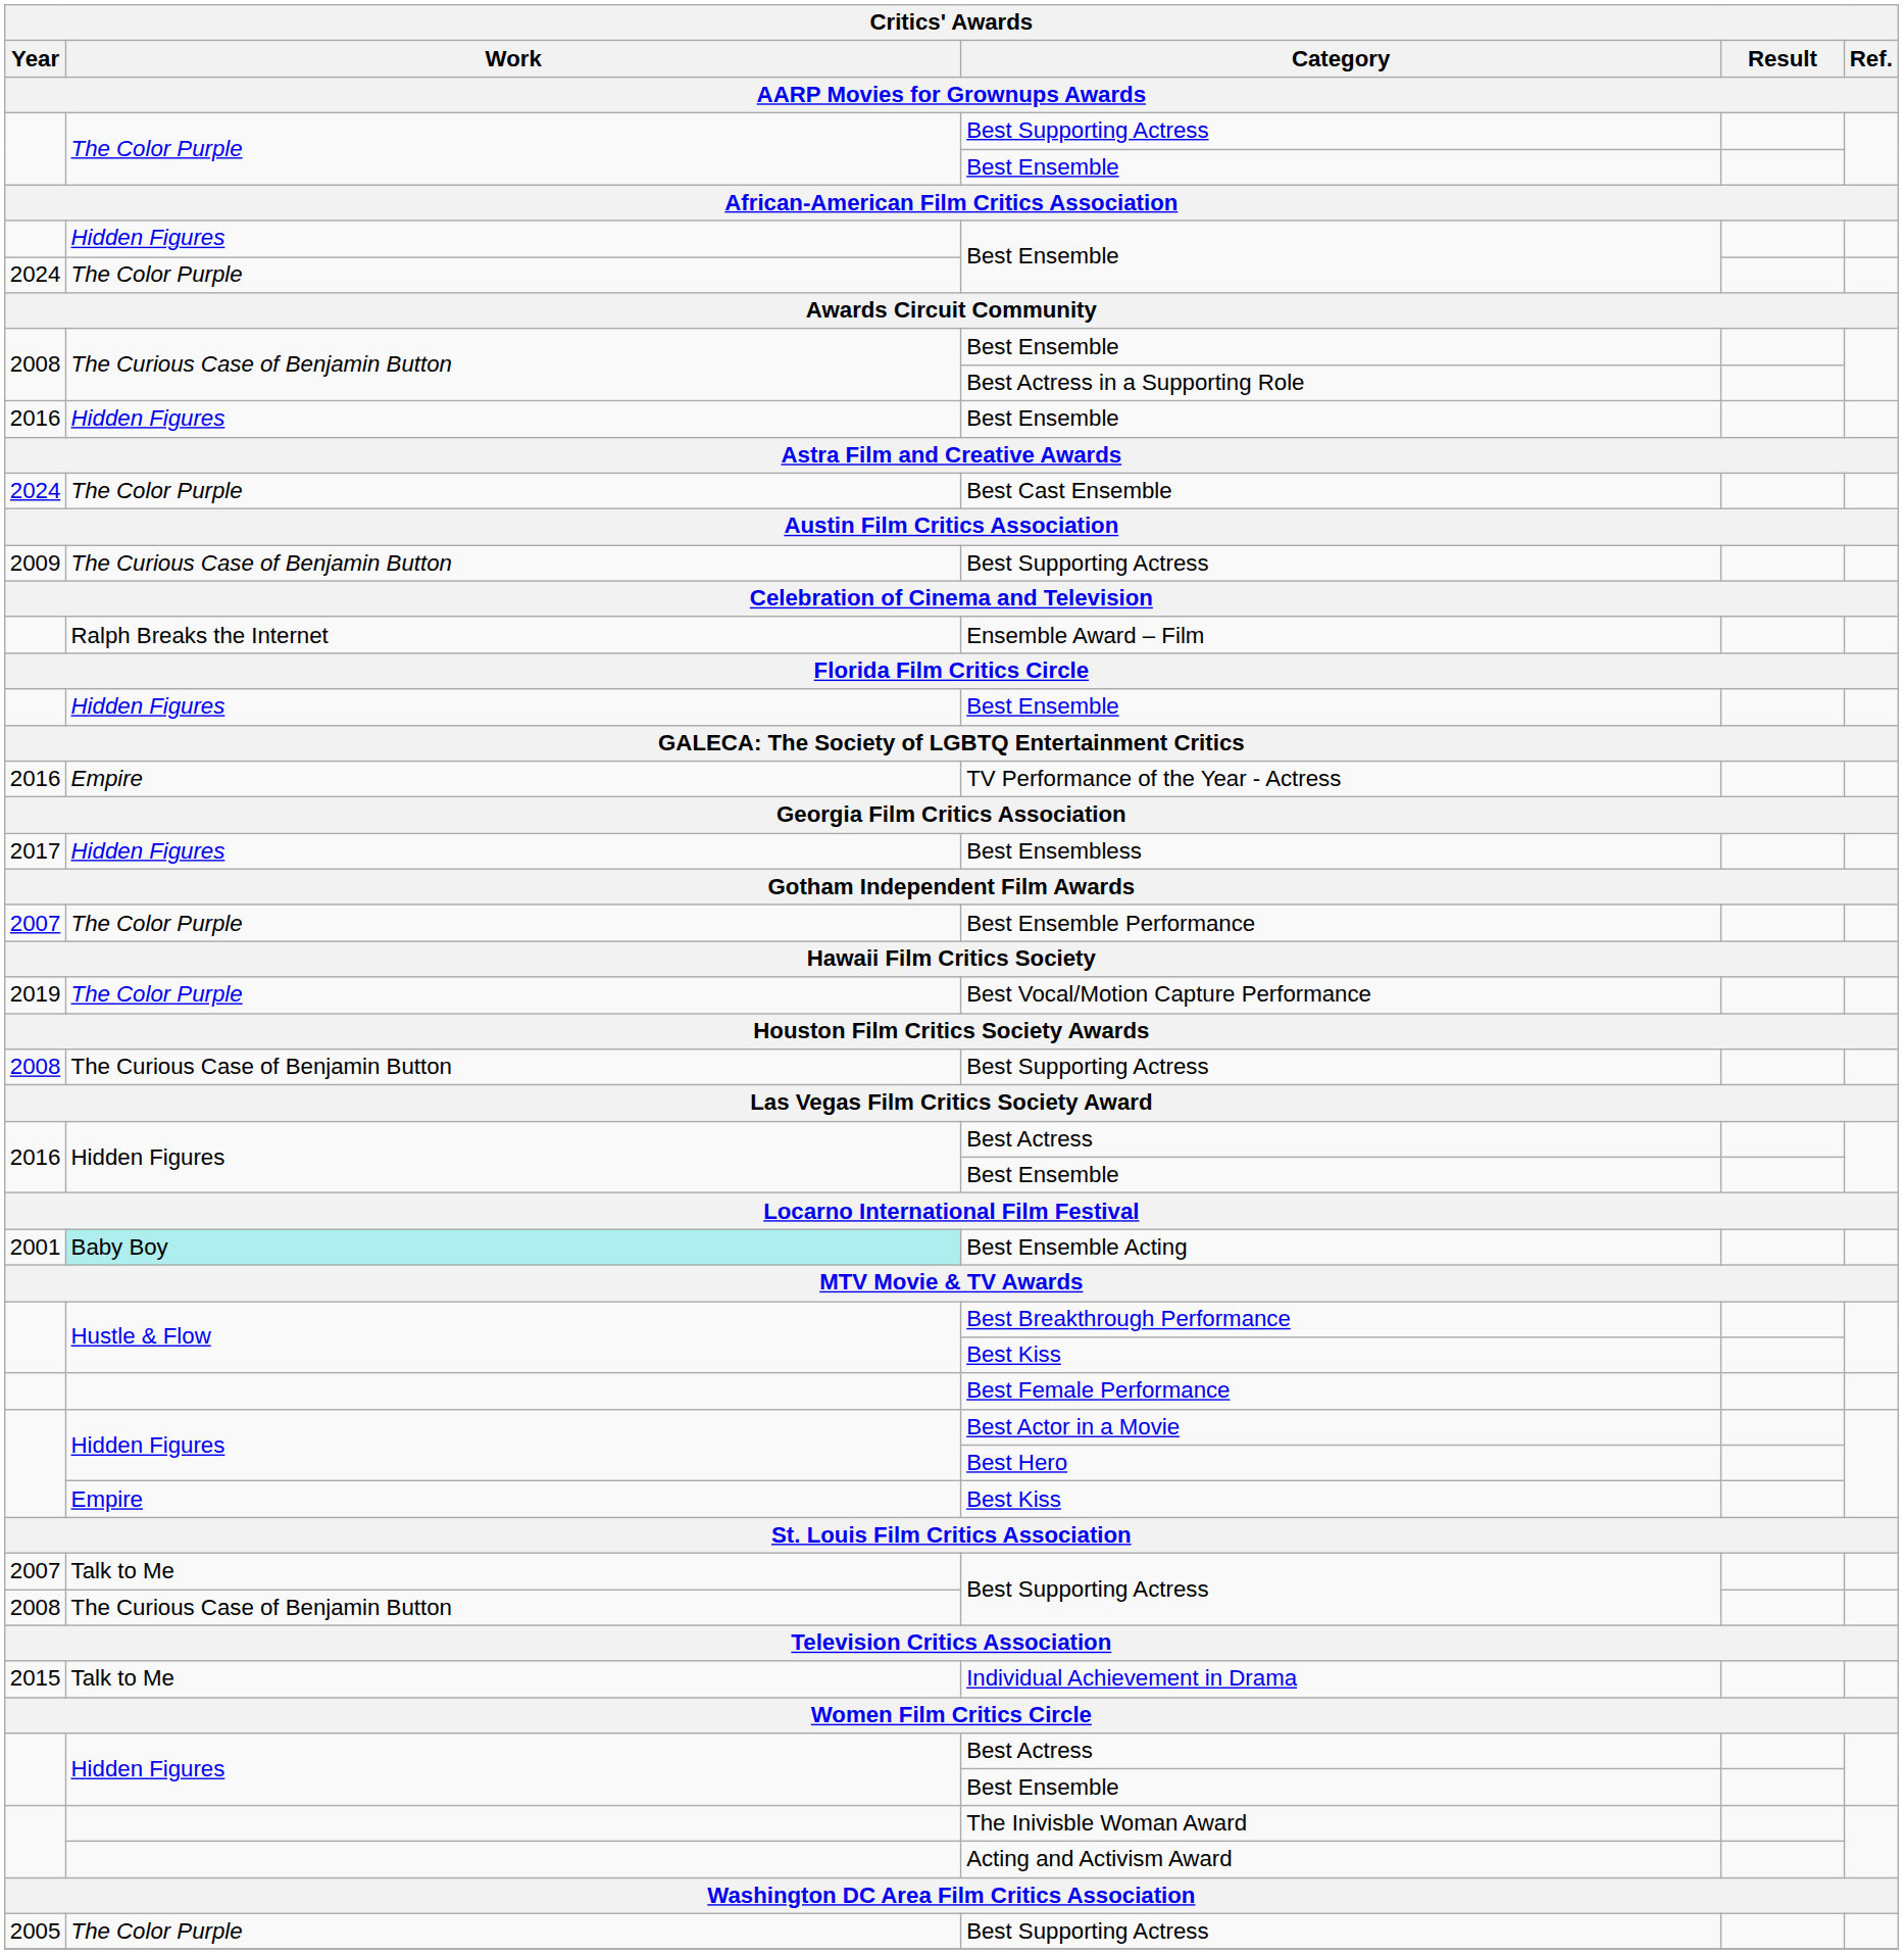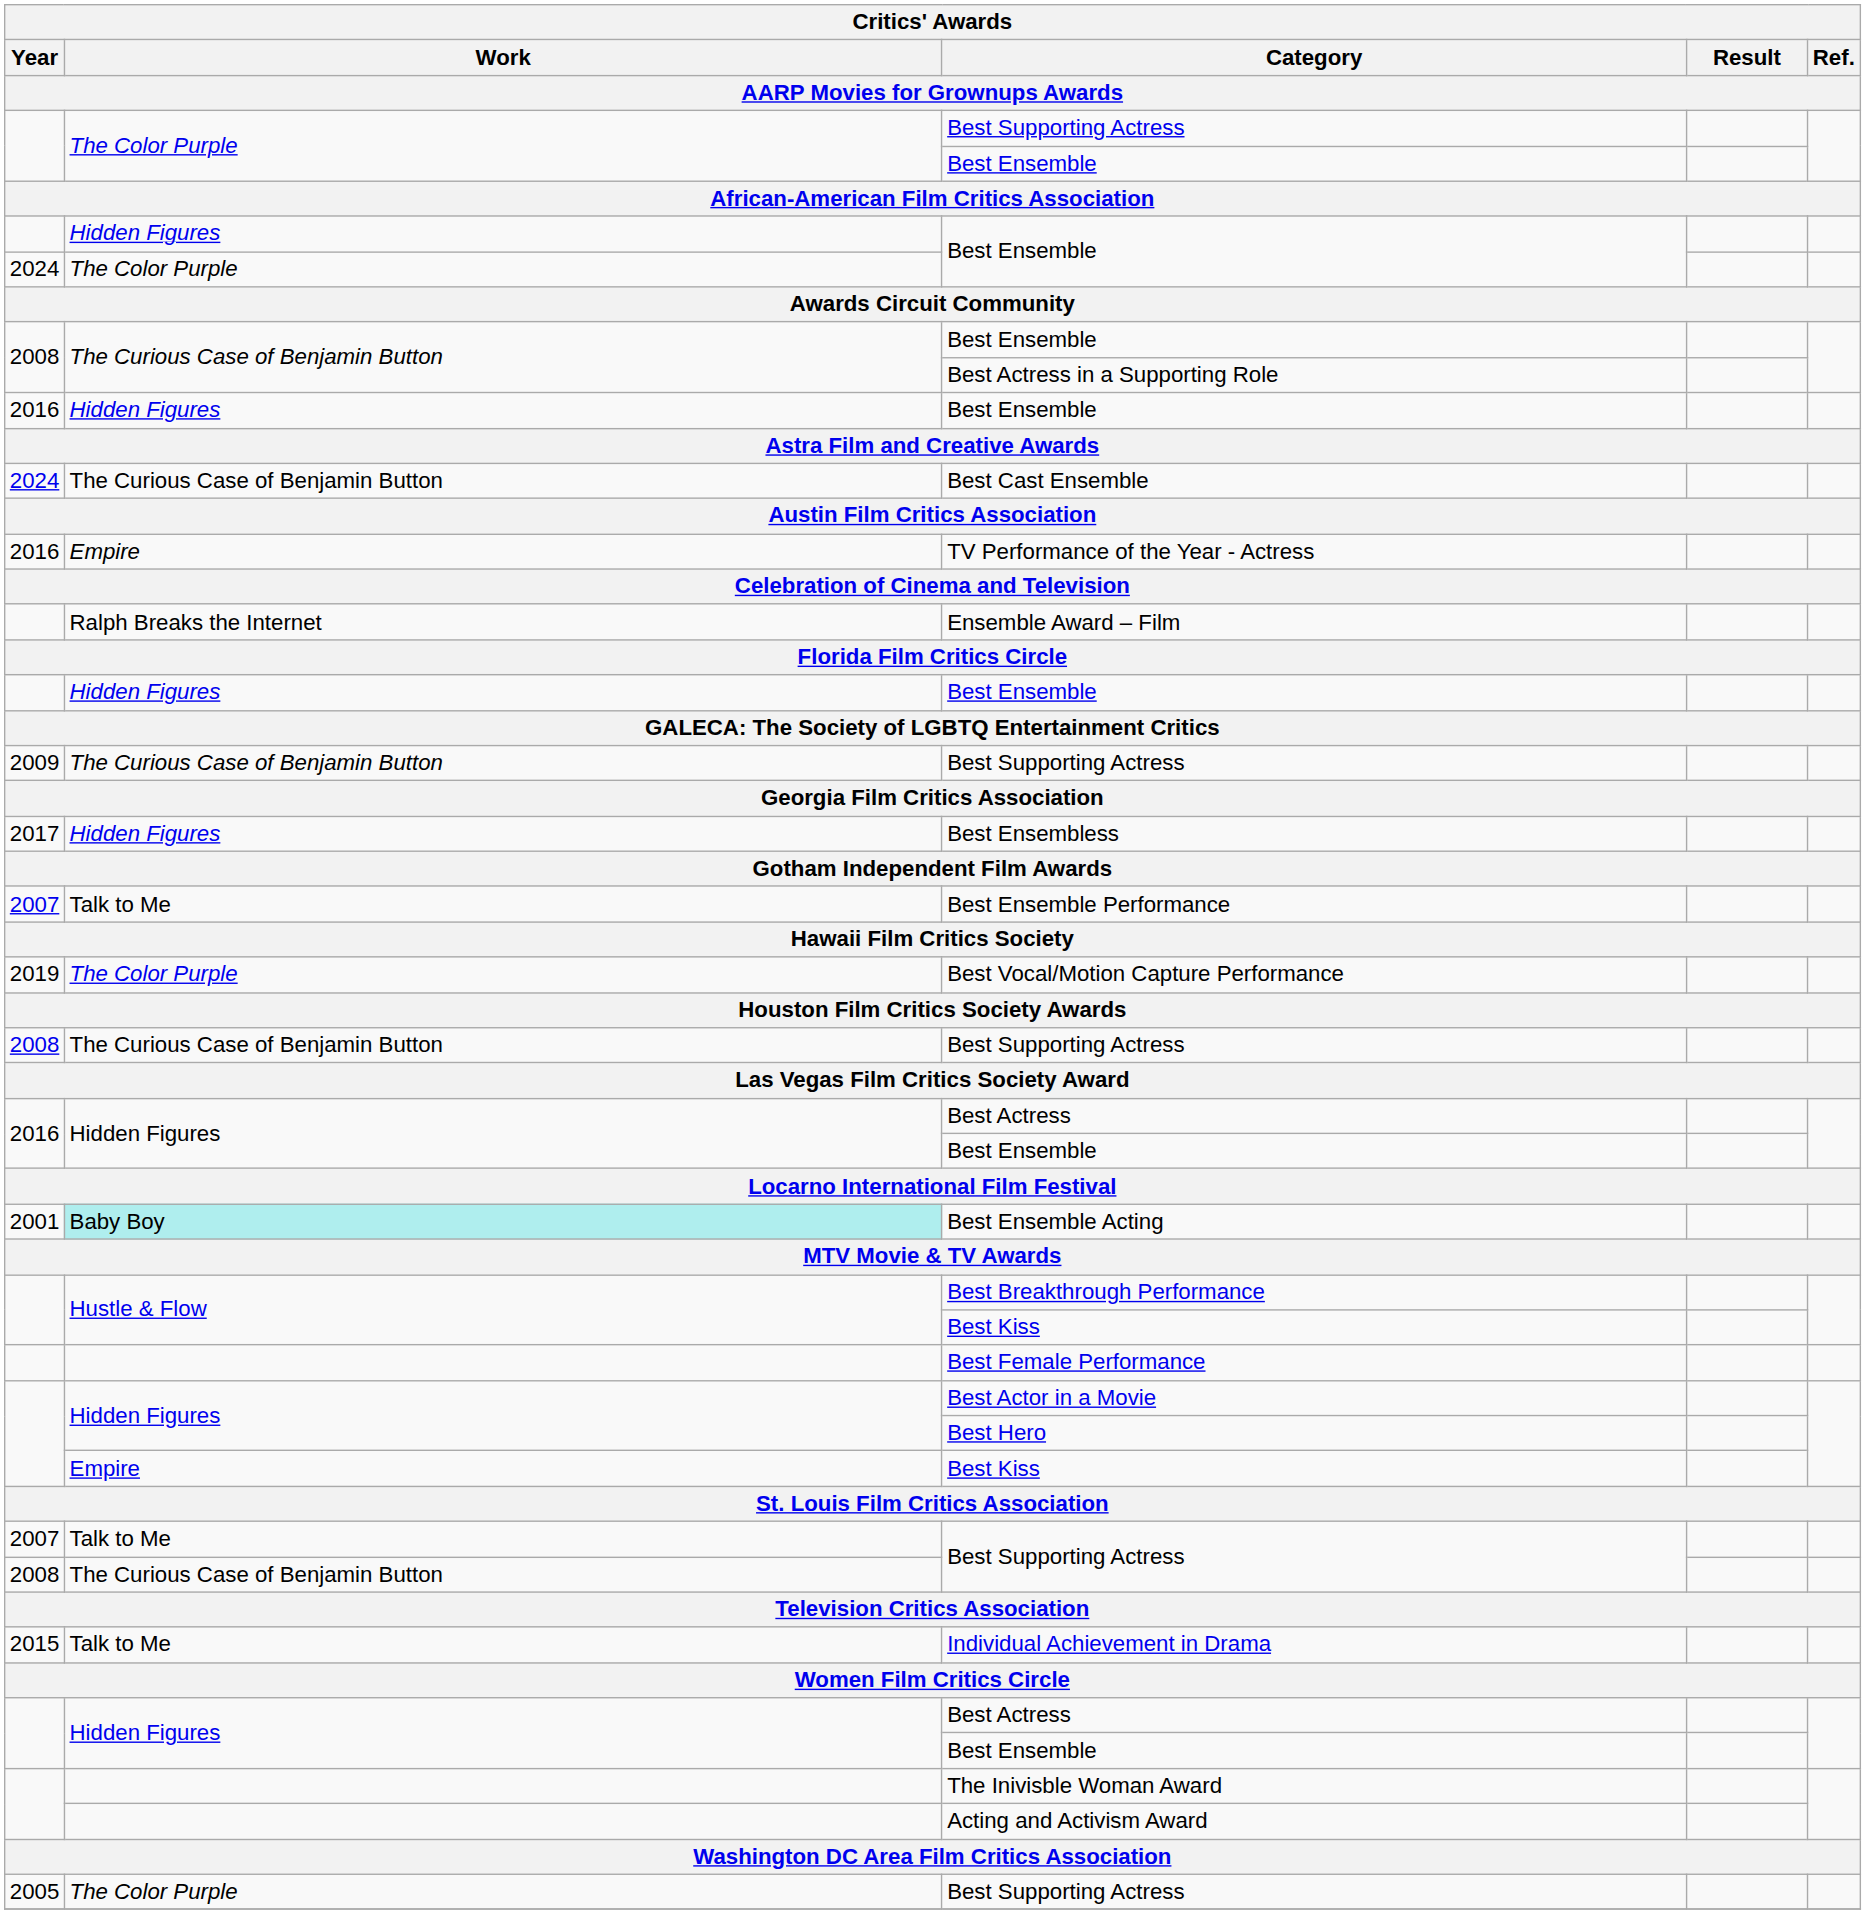 <table class=wikitable>
 <tr>
 <th colspan="5" align="center">Critics' Awards</th>
 </tr>
 <tr>
 <th scope="col" style="width:1em;">Year</th>
 <th scope="col" style="width:39em;">Work</th>
 <th scope="col" style="width:33em;">Category</th>
 <th scope="col" style="width:5em;">Result</th>
 <th scope="col" style="width:1em;">Ref.</th>
 </tr>
 <tr>
 <th colspan="5" align="center"><a href='#'>AARP Movies for Grownups Awards</a></th>
 </tr>
 <tr>
 <td rowspan="2"></td>
 <td rowspan="2"><em><a href='#'>The Color Purple</a></em></td>
 <td><a href='#'>Best Supporting Actress</a></td>
 <td></td>
 <td rowspan="2"></td>
 </tr>
 <tr>
 <td><a href='#'>Best Ensemble</a></td>
 <td></td>
 </tr>
 <tr>
 <th colspan="5" align="center"><a href='#'>African-American Film Critics Association</a></th>
 </tr>
 <tr>
 <td></td>
 <td><em><a href='#'>Hidden Figures</a></em></td>
 <td rowspan="2">Best Ensemble</td>
 <td></td>
 <td></td>
 </tr>
 <tr>
 <td>2024</td>
 <td><em>The Color Purple</em></td>
 <td></td>
 <td></td>
 </tr>
 <tr>
 <th colspan="5" align="center">Awards Circuit Community</th>
 </tr>
 <tr>
 <td rowspan="2">2008</td>
 <td rowspan="2"><em>The Curious Case of Benjamin Button </em></td>
 <td>Best Ensemble</td>
 <td></td>
 <td rowspan="2" style="text-align:center;"></td>
 </tr>
 <tr>
 <td>Best Actress in a Supporting Role</td>
 <td></td>
 </tr>
 <tr>
 <td>2016</td>
 <td><em><a href='#'>Hidden Figures</a></em></td>
 <td>Best Ensemble</td>
 <td></td>
 <td style="text-align:center;"></td>
 </tr>
 <tr>
 <th colspan="5" align="center"><a href='#'>Astra Film and Creative Awards</a></th>
 </tr>
 <tr>
 <td><a href='#'>2024</a></td>
-<td><em>The Color Purple</em></td>
+<td></em>The Curious Case of Benjamin Button<em></td>
 <td>Best Cast Ensemble</td>
 <td></td>
 <td style="text-align:center;"></td>
 </tr>
 <tr>
 <th colspan="5" align="center"><a href='#'>Austin Film Critics Association</a></th>
 </tr>
 <tr>
-<td>2009</td>
-<td><em>The Curious Case of Benjamin Button</em></td>
-<td>Best Supporting Actress</td>
+<td>2016</td>
+<td><em>Empire</em></td>
+<td>TV Performance of the Year - Actress</td>
 <td></td>
 <td style="text-align:center;"></td>
 </tr>
 <tr>
 <th colspan="5" align="center"><a href='#'>Celebration of Cinema and Television</a></th>
 </tr>
 <tr>
 <td></td>
 <td></em>Ralph Breaks the Internet <em></td>
 <td>Ensemble Award – Film</td>
 <td></td>
 <td></td>
 </tr>
 <tr>
 <th colspan="5" align="center"><a href='#'>Florida Film Critics Circle</a></th>
 </tr>
 <tr>
 <td></td>
 <td><em><a href='#'>Hidden Figures</a></em></td>
 <td><a href='#'>Best Ensemble</a></td>
 <td></td>
 <td></td>
 </tr>
 <tr>
 <th colspan="5" align="center">GALECA: The Society of LGBTQ Entertainment Critics</th>
 </tr>
 <tr>
-<td>2016</td>
-<td><em>Empire</em></td>
-<td>TV Performance of the Year - Actress</td>
+<td>2009</td>
+<td><em>The Curious Case of Benjamin Button</em></td>
+<td>Best Supporting Actress</td>
 <td></td>
 <td style="text-align:center;"></td>
 </tr>
 <tr>
 <th colspan="5" align="center">Georgia Film Critics Association</th>
 </tr>
 <tr>
 <td>2017</td>
 <td><em><a href='#'>Hidden Figures</a><strong></td>
 <td>Best Ensembless</td>
 <td></td>
 <td style="text-align:center;"></td>
 </tr>
 <tr>
 <th colspan="5" align="center">Gotham Independent Film Awards</th>
 </tr>
 <tr>
 <td><a href='#'>2007</a></td>
-<td><em>The Color Purple</em></td>
+<td></em>Talk to Me<em></td>
 <td>Best Ensemble Performance</td>
 <td></td>
 <td style="text-align:center;"></td>
 </tr>
 <tr>
 <th colspan="5" align="center">Hawaii Film Critics Society</th>
 </tr>
 <tr>
 <td>2019</td>
 <td><em><a href='#'>The Color Purple</a></em></td>
 <td>Best Vocal/Motion Capture Performance</td>
 <td></td>
 <td style="text-align:center;"></td>
 </tr>
 <tr>
 <th colspan="5" align="center">Houston Film Critics Society Awards</th>
 </tr>
 <tr>
 <td><a href='#'>2008</a></td>
 <td></em>The Curious Case of Benjamin Button<em></td>
 <td>Best Supporting Actress</td>
 <td></td>
 <td style="text-align:center;"></td>
 </tr>
 <tr>
 <th colspan="5" align="center">Las Vegas Film Critics Society Award</th>
 </tr>
 <tr>
 <td rowspan="2">2016</td>
 <td rowspan="2"></em>Hidden Figures<em></td>
 <td>Best Actress</td>
 <td></td>
 <td rowspan="2" style="text-align:center;"></td>
 </tr>
 <tr>
 <td>Best Ensemble</td>
 <td></td>
 </tr>
 <tr>
 <th colspan="5" align="center"><a href='#'>Locarno International Film Festival</a></th>
 </tr>
 <tr>
 <td>2001</td>
 <td style="background: paleturquoise;"></em>Baby Boy <em></td>
 <td>Best Ensemble Acting</td>
 <td></td>
 <td style="text-align:center;"></td>
 </tr>
 <tr>
 <th colspan="5" align="center"><a href='#'>MTV Movie & TV Awards</a></th>
 </tr>
 <tr>
 <td rowspan="2"></td>
 <td rowspan="2"></em><a href='#'>Hustle & Flow</a><em></td>
 <td><a href='#'>Best Breakthrough Performance</a></td>
 <td></td>
 <td rowspan="2"></td>
 </tr>
 <tr>
 <td><a href='#'>Best Kiss</a></td>
 <td></td>
 </tr>
 <tr>
 <td></td>
 <td></em><em></td>
 <td><a href='#'>Best Female Performance</a></td>
 <td></td>
 <td></td>
 </tr>
 <tr>
 <td rowspan="3"></td>
 <td rowspan="2"></em><a href='#'>Hidden Figures</a><em></td>
 <td><a href='#'>Best Actor in a Movie</a></td>
 <td></td>
 <td rowspan="3"></td>
 </tr>
 <tr>
 <td><a href='#'>Best Hero</a></td>
 <td></td>
 </tr>
 <tr>
 <td></em><a href='#'>Empire</a><em></td>
 <td><a href='#'>Best Kiss</a></td>
 <td></td>
 </tr>
 <tr>
 <th colspan="5" align="center"><a href='#'>St. Louis Film Critics Association</a></th>
 </tr>
 <tr>
 <td>2007</td>
 <td></em>Talk to Me<em></td>
 <td rowspan=2>Best Supporting Actress</td>
 <td></td>
 <td style="text-align:center;"></td>
 </tr>
 <tr>
 <td>2008</td>
 <td></em>The Curious Case of Benjamin Button<em></td>
 <td></td>
 <td style="text-align:center;"></td>
 </tr>
 <tr>
 <th colspan="5" align="center"><a href='#'>Television Critics Association</a></th>
 </tr>
 <tr>
 <td>2015</td>
 <td></em>Talk to Me<em></td>
 <td><a href='#'>Individual Achievement in Drama</a></td>
 <td></td>
 <td style="text-align:center;"></td>
 </tr>
 <tr>
 <th colspan="5" align="center"><a href='#'>Women Film Critics Circle</a></th>
 </tr>
 <tr>
 <td rowspan="2"></td>
 <td rowspan="2"></em><a href='#'>Hidden Figures</a><em></td>
 <td>Best Actress</td>
 <td></td>
 <td rowspan="2"></td>
 </tr>
 <tr>
 <td>Best Ensemble</td>
 <td></td>
 </tr>
 <tr>
 <td rowspan="2"></td>
 <td></em><em></td>
 <td>The Inivisble Woman Award</td>
 <td></td>
 <td rowspan="2"></td>
 </tr>
 <tr>
 <td></td>
 <td>Acting and Activism Award</td>
 <td></td>
 </tr>
 <tr>
 <th colspan="5" align="center"><a href='#'>Washington DC Area Film Critics Association</a></th>
 </tr>
 <tr>
 <td rowspan=1>2005</td>
 <td><em>The Color Purple</em></td>
 <td>Best Supporting Actress</td>
 <td></td>
 <td rowspan=1 style="text-align:center;"></td>
 </tr>
 <tr>
 </tr>
 </table>
